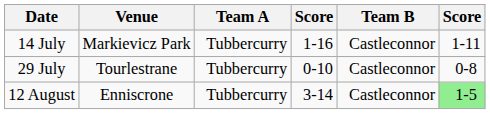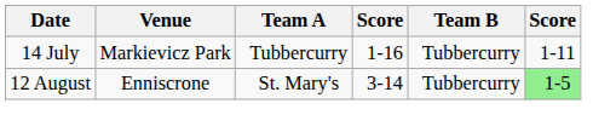 <table class="wikitable">
 <tr>
 <th>Date</th>
 <th>Venue</th>
 <th>Team A</th>
 <th>Score</th>
 <th>Team B</th>
 <th>Score</th>
 </tr>
 <tr align="center">
 <td>14 July</td>
 <td>Markievicz Park</td>
 <td>  Tubbercurry</td>
 <td>  1-16</td>
-<td>  Castleconnor</td>
+<td>  Tubbercurry</td>
 <td>  1-11</td>
-</tr>
-<tr align="center">
-<td>29 July</td>
-<td>Tourlestrane</td>
-<td>  Tubbercurry</td>
-<td>  0-10</td>
-<td>  Castleconnor</td>
-<td>  0-8</td>
 </tr>
 <tr align="center">
 <td>12 August</td>
 <td>Enniscrone</td>
+<td>  St. Mary's</td>
+<td>  3-14</td>
 <td>  Tubbercurry</td>
-<td>  3-14</td>
-<td>  Castleconnor</td>
 <td style="background: lightgreen;">  1-5</td>
 </tr>
 </table>
